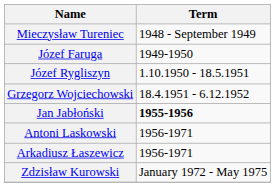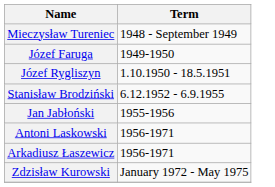 <table class="wikitable">
 <tr>
 <th scope="col">Name</th>
 <th scope="col">Term</th>
 </tr>
 <tr>
 <th scope="row" style="font-weight:normal;"><a href='#'>Mieczysław Tureniec</a></th>
 <td>1948 - September 1949</td>
 </tr>
 <tr>
 <th scope="row" style="font-weight:normal;"><a href='#'>Józef Faruga</a></th>
 <td>1949-1950</td>
 </tr>
 <tr>
 <th scope="row" style="font-weight:normal;"><a href='#'>Józef Rygliszyn</a></th>
 <td>1.10.1950 - 18.5.1951</td>
 </tr>
 <tr>
-<th scope="row" style="font-weight:normal;"><a href='#'>Grzegorz Wojciechowski</a></th>
-<td>18.4.1951 - 6.12.1952</td>
+<th scope="row" style="font-weight:normal;"><a href='#'>Stanisław Brodziński</a></th>
+<td>6.12.1952 - 6.9.1955</td>
 </tr>
 <tr>
 <th scope="row" style="font-weight:normal;"><a href='#'>Jan Jabłoński</a></th>
-<td><strong>1955-1956</strong></td>
+<td>1955-1956</td>
 </tr>
 <tr>
 <th scope="row" style="font-weight:normal;"><a href='#'>Antoni Laskowski</a></th>
 <td>1956-1971</td>
 </tr>
 <tr>
 <th scope="row" style="font-weight:normal;"><a href='#'>Arkadiusz Łaszewicz</a></th>
 <td>1956-1971</td>
 </tr>
 <tr>
 <th scope="row" style="font-weight:normal;"><a href='#'>Zdzisław Kurowski</a></th>
 <td>January 1972 - May 1975</td>
 </tr>
 <tr>
 </tr>
 </table>
